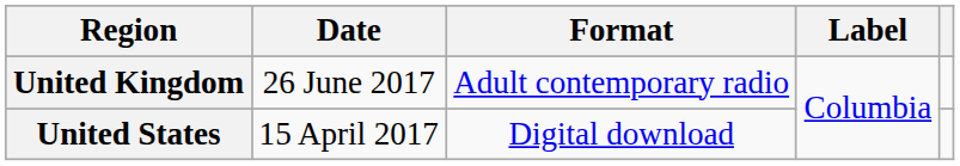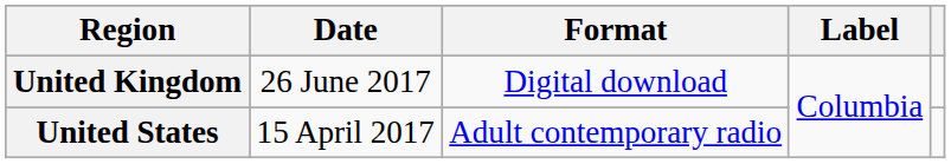 <table class="wikitable sortable plainrowheaders" style="text-align:center">
 <tr>
 <th>Region</th>
 <th>Date</th>
 <th>Format</th>
 <th>Label</th>
 <th></th>
 </tr>
 <tr>
 <th scope="row">United Kingdom</th>
 <td>26 June 2017</td>
-<td><a href='#'>Adult contemporary radio</a></td>
+<td><a href='#'>Digital download</a></td>
 <td rowspan="2"><a href='#'>Columbia</a></td>
 <td></td>
 </tr>
 <tr>
 <th scope="row">United States</th>
 <td>15 April 2017</td>
-<td><a href='#'>Digital download</a></td>
+<td><a href='#'>Adult contemporary radio</a></td>
 <td></td>
 </tr>
 </table>
